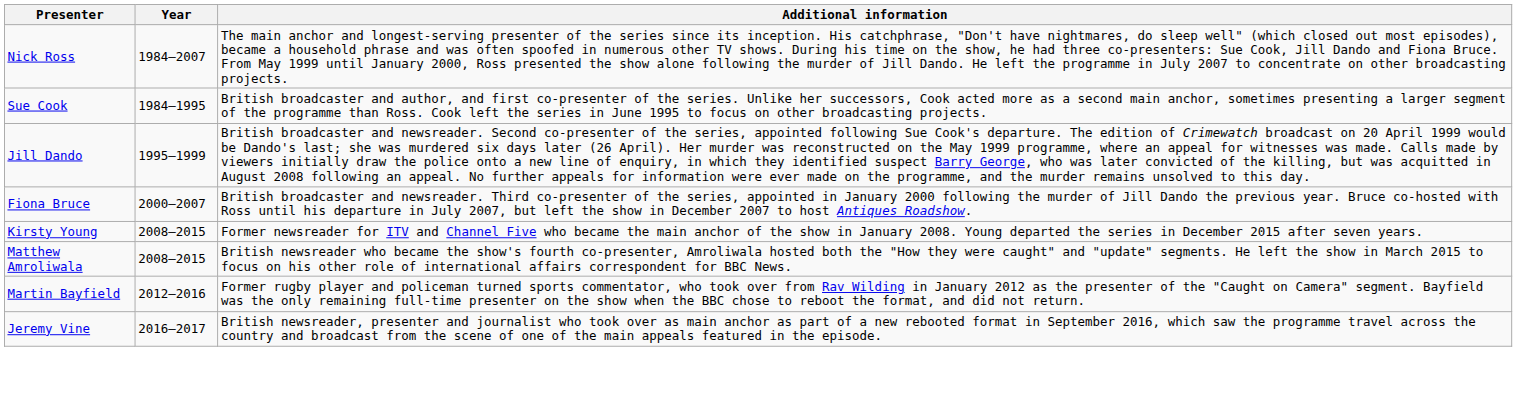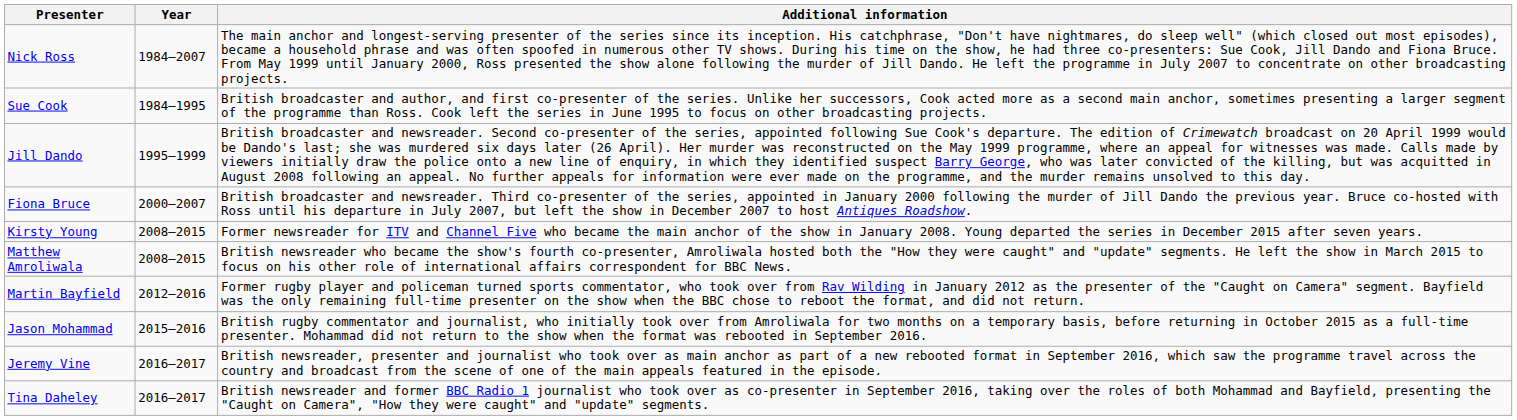 <table class="wikitable">
 <tr>
 <th style="width:130px;">Presenter</th>
 <th style="width:80px;">Year</th>
 <th>Additional information</th>
 </tr>
 <tr>
 <td><a href='#'>Nick Ross</a></td>
 <td>1984–2007</td>
 <td>The main anchor and longest-serving presenter of the series since its inception. His catchphrase, "Don't have nightmares, do sleep well" (which closed out most episodes), became a household phrase and was often spoofed in numerous other TV shows. During his time on the show, he had three co-presenters: Sue Cook, Jill Dando and Fiona Bruce. From May 1999 until January 2000, Ross presented the show alone following the murder of Jill Dando. He left the programme in July 2007 to concentrate on other broadcasting projects.</td>
 </tr>
 <tr>
 <td><a href='#'>Sue Cook</a></td>
 <td>1984–1995</td>
 <td>British broadcaster and author, and first co-presenter of the series. Unlike her successors, Cook acted more as a second main anchor, sometimes presenting a larger segment of the programme than Ross. Cook left the series in June 1995 to focus on other broadcasting projects.</td>
 </tr>
 <tr>
 <td><a href='#'>Jill Dando</a></td>
 <td>1995–1999</td>
 <td>British broadcaster and newsreader. Second co-presenter of the series, appointed following Sue Cook's departure. The edition of <em>Crimewatch</em> broadcast on 20 April 1999 would be Dando's last; she was murdered six days later (26 April). Her murder was reconstructed on the May 1999 programme, where an appeal for witnesses was made. Calls made by viewers initially draw the police onto a new line of enquiry, in which they identified suspect <a href='#'>Barry George</a>, who was later convicted of the killing, but was acquitted in August 2008 following an appeal. No further appeals for information were ever made on the programme, and the murder remains unsolved to this day.</td>
 </tr>
 <tr>
 <td><a href='#'>Fiona Bruce</a></td>
 <td>2000–2007</td>
 <td>British broadcaster and newsreader. Third co-presenter of the series, appointed in January 2000 following the murder of Jill Dando the previous year. Bruce co-hosted with Ross until his departure in July 2007, but left the show in December 2007 to host <em><a href='#'>Antiques Roadshow</a></em>.</td>
 </tr>
 <tr>
 <td><a href='#'>Kirsty Young</a></td>
 <td>2008–2015</td>
 <td>Former newsreader for <a href='#'>ITV</a> and <a href='#'>Channel Five</a> who became the main anchor of the show in January 2008. Young departed the series in December 2015 after seven years.</td>
 </tr>
 <tr>
 <td><a href='#'>Matthew Amroliwala</a></td>
 <td>2008–2015</td>
 <td>British newsreader who became the show's fourth co-presenter, Amroliwala hosted both the "How they were caught" and "update" segments. He left the show in March 2015 to focus on his other role of international affairs correspondent for BBC News.</td>
 </tr>
 <tr>
 <td><a href='#'>Martin Bayfield</a></td>
 <td>2012–2016</td>
 <td>Former rugby player and policeman turned sports commentator, who took over from <a href='#'>Rav Wilding</a> in January 2012 as the presenter of the "Caught on Camera" segment. Bayfield was the only remaining full-time presenter on the show when the BBC chose to reboot the format, and did not return.</td>
 </tr>
 <tr>
+<td><a href='#'>Jason Mohammad</a></td>
+<td>2015–2016</td>
+<td>British rugby commentator and journalist, who initially took over from Amroliwala for two months on a temporary basis, before returning in October 2015 as a full-time presenter. Mohammad did not return to the show when the format was rebooted in September 2016.</td>
+</tr>
+<tr>
 <td><a href='#'>Jeremy Vine</a></td>
 <td>2016–2017</td>
 <td>British newsreader, presenter and journalist who took over as main anchor as part of a new rebooted format in September 2016, which saw the programme travel across the country and broadcast from the scene of one of the main appeals featured in the episode.</td>
 </tr>
+<tr>
+<td><a href='#'>Tina Daheley</a></td>
+<td>2016–2017</td>
+<td>British newsreader and former <a href='#'>BBC Radio 1</a> journalist who took over as co-presenter in September 2016, taking over the roles of both Mohammad and Bayfield, presenting the "Caught on Camera", "How they were caught" and "update" segments.</td>
+</tr>
 </table>
